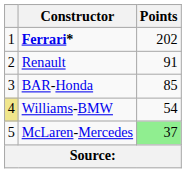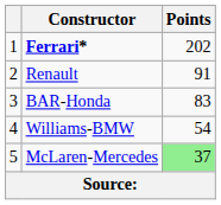 <table class="wikitable" style="font-size: 85%;">
 <tr>
 <th></th>
 <th>Constructor</th>
 <th>Points</th>
 </tr>
 <tr>
 <td>1</td>
 <td> <strong><a href='#'>Ferrari</a>*</strong></td>
 <td align="right">202</td>
 </tr>
 <tr>
 <td>2</td>
 <td> <a href='#'>Renault</a></td>
 <td align="right">91</td>
 </tr>
 <tr>
 <td>3</td>
 <td> <a href='#'>BAR</a>-<a href='#'>Honda</a></td>
-<td align="right">85</td>
+<td align="right">83</td>
 </tr>
 <tr>
-<td style="background: khaki;">4</td>
+<td>4</td>
 <td> <a href='#'>Williams</a>-<a href='#'>BMW</a></td>
 <td align="right">54</td>
 </tr>
 <tr>
 <td>5</td>
 <td> <a href='#'>McLaren</a>-<a href='#'>Mercedes</a></td>
 <td align="right" style="background: lightgreen;">37</td>
 </tr>
 <tr>
 <th colspan=4>Source:</th>
 </tr>
 </table>
